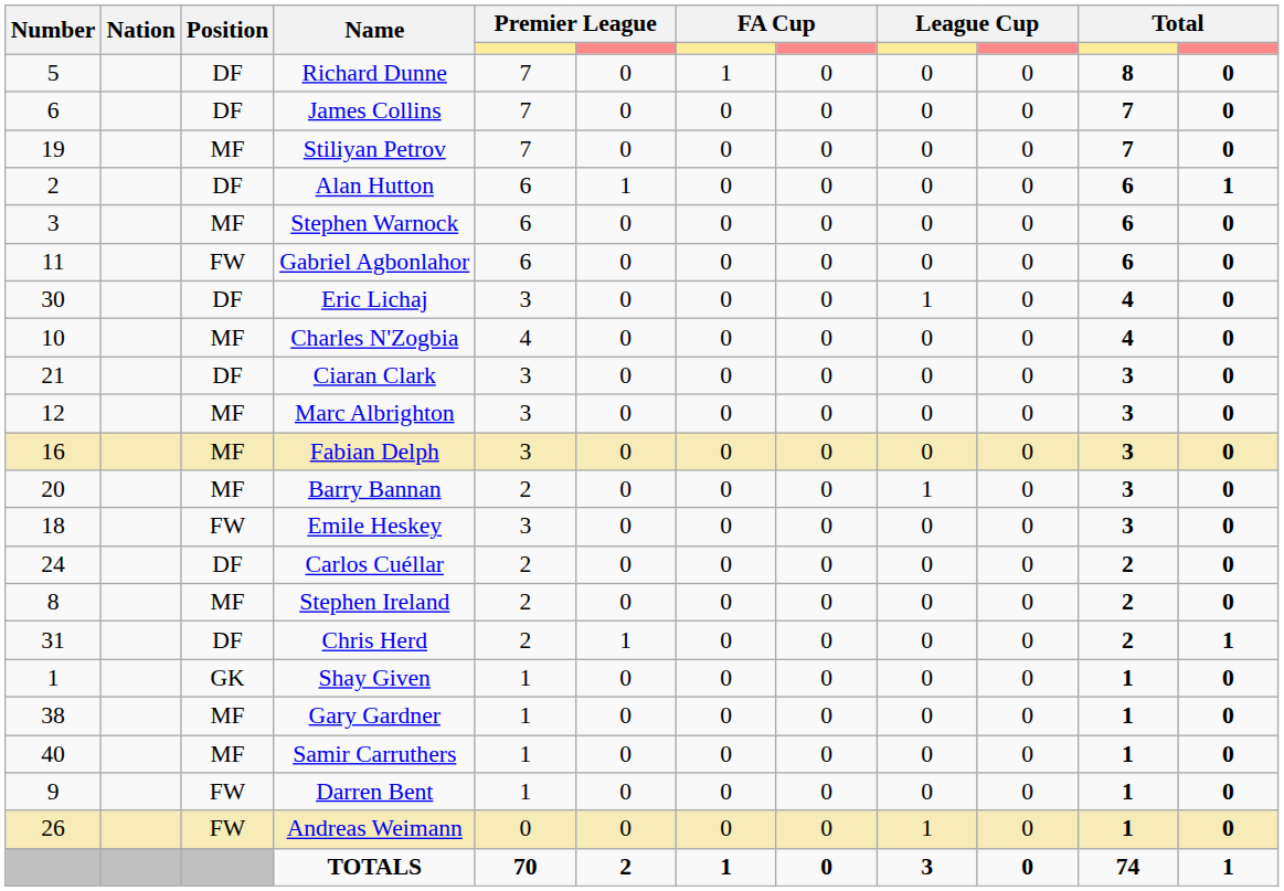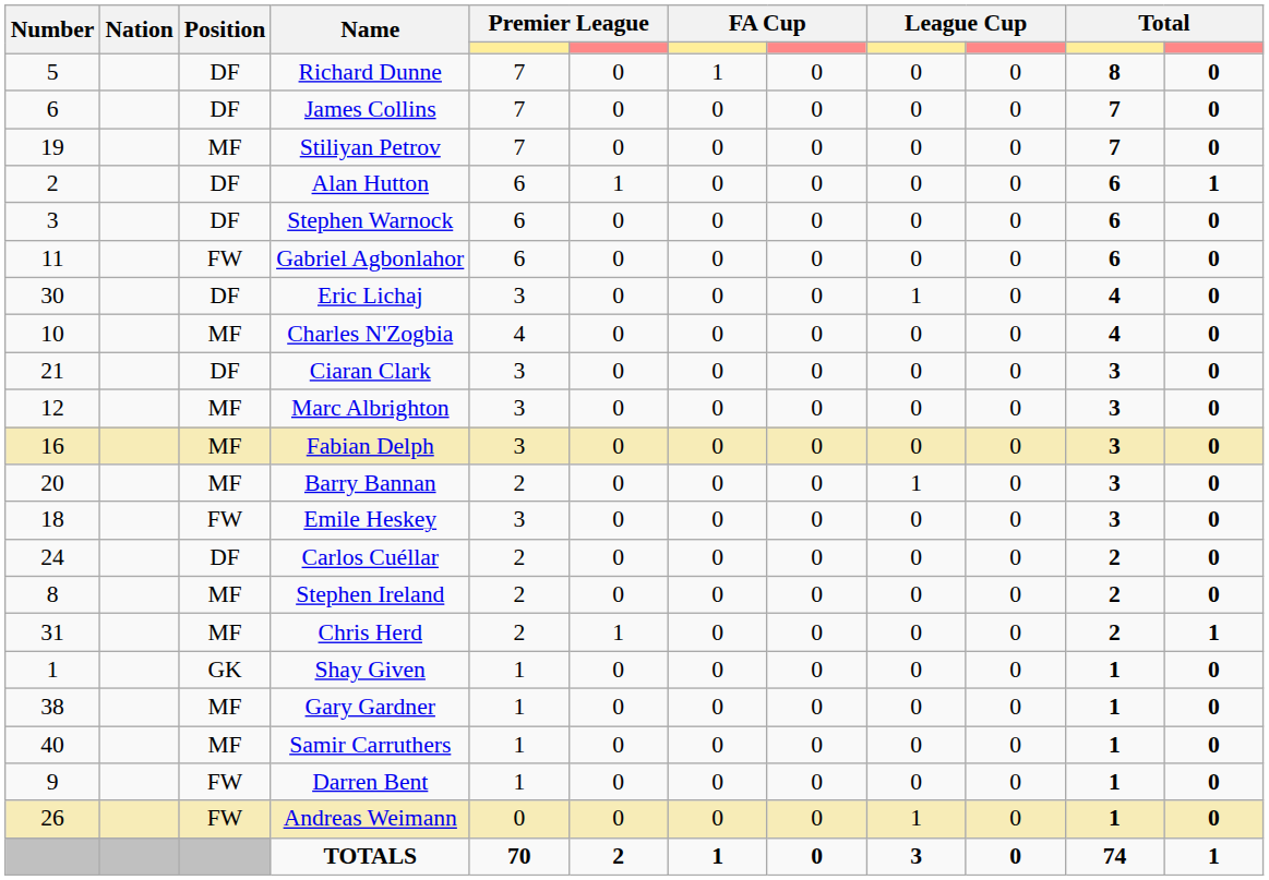 <table class="wikitable" style="text-align: center;">
 <tr>
 <th rowspan="2" align="center">Number</th>
 <th rowspan="2" align="center">Nation</th>
 <th rowspan="2" align="center">Position</th>
 <th rowspan="2" align="center">Name</th>
 <th colspan="2" align="center">Premier League</th>
 <th colspan="2" align="center">FA Cup</th>
 <th colspan="2" align="center">League Cup</th>
 <th colspan="2" align="center">Total</th>
 </tr>
 <tr>
 <th width=60 style="background: #FFEE99"></th>
 <th width=60 style="background: #FF8888"></th>
 <th width=60 style="background: #FFEE99"></th>
 <th width=60 style="background: #FF8888"></th>
 <th width=60 style="background: #FFEE99"></th>
 <th width=60 style="background: #FF8888"></th>
 <th width=60 style="background: #FFEE99"></th>
 <th width=60 style="background: #FF8888"></th>
 </tr>
 <tr>
 <td>5</td>
 <td></td>
 <td>DF</td>
 <td><a href='#'>Richard Dunne</a></td>
 <td>7</td>
 <td>0</td>
 <td>1</td>
 <td>0</td>
 <td>0</td>
 <td>0</td>
 <td><strong>8</strong></td>
 <td><strong>0</strong></td>
 </tr>
 <tr>
 <td>6</td>
 <td></td>
 <td>DF</td>
 <td><a href='#'>James Collins</a></td>
 <td>7</td>
 <td>0</td>
 <td>0</td>
 <td>0</td>
 <td>0</td>
 <td>0</td>
 <td><strong>7</strong></td>
 <td><strong>0</strong></td>
 </tr>
 <tr>
 <td>19</td>
 <td></td>
 <td>MF</td>
 <td><a href='#'>Stiliyan Petrov</a></td>
 <td>7</td>
 <td>0</td>
 <td>0</td>
 <td>0</td>
 <td>0</td>
 <td>0</td>
 <td><strong>7</strong></td>
 <td><strong>0</strong></td>
 </tr>
 <tr>
 <td>2</td>
 <td></td>
 <td>DF</td>
 <td><a href='#'>Alan Hutton</a></td>
 <td>6</td>
 <td>1</td>
 <td>0</td>
 <td>0</td>
 <td>0</td>
 <td>0</td>
 <td><strong>6</strong></td>
 <td><strong>1</strong></td>
 </tr>
 <tr>
 <td>3</td>
 <td></td>
-<td>MF</td>
+<td>DF</td>
 <td><a href='#'>Stephen Warnock</a></td>
 <td>6</td>
 <td>0</td>
 <td>0</td>
 <td>0</td>
 <td>0</td>
 <td>0</td>
 <td><strong>6</strong></td>
 <td><strong>0</strong></td>
 </tr>
 <tr>
 <td>11</td>
 <td></td>
 <td>FW</td>
 <td><a href='#'>Gabriel Agbonlahor</a></td>
 <td>6</td>
 <td>0</td>
 <td>0</td>
 <td>0</td>
 <td>0</td>
 <td>0</td>
 <td><strong>6</strong></td>
 <td><strong>0</strong></td>
 </tr>
 <tr>
 <td>30</td>
 <td></td>
 <td>DF</td>
 <td><a href='#'>Eric Lichaj</a></td>
 <td>3</td>
 <td>0</td>
 <td>0</td>
 <td>0</td>
 <td>1</td>
 <td>0</td>
 <td><strong>4</strong></td>
 <td><strong>0</strong></td>
 </tr>
 <tr>
 <td>10</td>
 <td></td>
 <td>MF</td>
 <td><a href='#'>Charles N'Zogbia</a></td>
 <td>4</td>
 <td>0</td>
 <td>0</td>
 <td>0</td>
 <td>0</td>
 <td>0</td>
 <td><strong>4</strong></td>
 <td><strong>0</strong></td>
 </tr>
 <tr>
 <td>21</td>
 <td></td>
 <td>DF</td>
 <td><a href='#'>Ciaran Clark</a></td>
 <td>3</td>
 <td>0</td>
 <td>0</td>
 <td>0</td>
 <td>0</td>
 <td>0</td>
 <td><strong>3</strong></td>
 <td><strong>0</strong></td>
 </tr>
 <tr>
 <td>12</td>
 <td></td>
 <td>MF</td>
 <td><a href='#'>Marc Albrighton</a></td>
 <td>3</td>
 <td>0</td>
 <td>0</td>
 <td>0</td>
 <td>0</td>
 <td>0</td>
 <td><strong>3</strong></td>
 <td><strong>0</strong></td>
 </tr>
 <tr>
 <td bgcolor="#F7ECB7">16</td>
 <td bgcolor="#F7ECB7"></td>
 <td bgcolor="#F7ECB7">MF</td>
 <td bgcolor="#F7ECB7"><a href='#'>Fabian Delph</a></td>
 <td bgcolor="#F7ECB7">3</td>
 <td bgcolor="#F7ECB7">0</td>
 <td bgcolor="#F7ECB7">0</td>
 <td bgcolor="#F7ECB7">0</td>
 <td bgcolor="#F7ECB7">0</td>
 <td bgcolor="#F7ECB7">0</td>
 <td bgcolor="#F7ECB7"><strong>3</strong></td>
 <td bgcolor="#F7ECB7"><strong>0</strong></td>
 </tr>
 <tr>
 <td>20</td>
 <td></td>
 <td>MF</td>
 <td><a href='#'>Barry Bannan</a></td>
 <td>2</td>
 <td>0</td>
 <td>0</td>
 <td>0</td>
 <td>1</td>
 <td>0</td>
 <td><strong>3</strong></td>
 <td><strong>0</strong></td>
 </tr>
 <tr>
 <td>18</td>
 <td></td>
 <td>FW</td>
 <td><a href='#'>Emile Heskey</a></td>
 <td>3</td>
 <td>0</td>
 <td>0</td>
 <td>0</td>
 <td>0</td>
 <td>0</td>
 <td><strong>3</strong></td>
 <td><strong>0</strong></td>
 </tr>
 <tr>
 <td>24</td>
 <td></td>
 <td>DF</td>
 <td><a href='#'>Carlos Cuéllar</a></td>
 <td>2</td>
 <td>0</td>
 <td>0</td>
 <td>0</td>
 <td>0</td>
 <td>0</td>
 <td><strong>2</strong></td>
 <td><strong>0</strong></td>
 </tr>
 <tr>
 <td>8</td>
 <td></td>
 <td>MF</td>
 <td><a href='#'>Stephen Ireland</a></td>
 <td>2</td>
 <td>0</td>
 <td>0</td>
 <td>0</td>
 <td>0</td>
 <td>0</td>
 <td><strong>2</strong></td>
 <td><strong>0</strong></td>
 </tr>
 <tr>
 <td>31</td>
 <td></td>
-<td>DF</td>
+<td>MF</td>
 <td><a href='#'>Chris Herd</a></td>
 <td>2</td>
 <td>1</td>
 <td>0</td>
 <td>0</td>
 <td>0</td>
 <td>0</td>
 <td><strong>2</strong></td>
 <td><strong>1</strong></td>
 </tr>
 <tr>
 <td>1</td>
 <td></td>
 <td>GK</td>
 <td><a href='#'>Shay Given</a></td>
 <td>1</td>
 <td>0</td>
 <td>0</td>
 <td>0</td>
 <td>0</td>
 <td>0</td>
 <td><strong>1</strong></td>
 <td><strong>0</strong></td>
 </tr>
 <tr>
 <td>38</td>
 <td></td>
 <td>MF</td>
 <td><a href='#'>Gary Gardner</a></td>
 <td>1</td>
 <td>0</td>
 <td>0</td>
 <td>0</td>
 <td>0</td>
 <td>0</td>
 <td><strong>1</strong></td>
 <td><strong>0</strong></td>
 </tr>
 <tr>
 <td>40</td>
 <td></td>
 <td>MF</td>
 <td><a href='#'>Samir Carruthers</a></td>
 <td>1</td>
 <td>0</td>
 <td>0</td>
 <td>0</td>
 <td>0</td>
 <td>0</td>
 <td><strong>1</strong></td>
 <td><strong>0</strong></td>
 </tr>
 <tr>
 <td>9</td>
 <td></td>
 <td>FW</td>
 <td><a href='#'>Darren Bent</a></td>
 <td>1</td>
 <td>0</td>
 <td>0</td>
 <td>0</td>
 <td>0</td>
 <td>0</td>
 <td><strong>1</strong></td>
 <td><strong>0</strong></td>
 </tr>
 <tr>
 <td bgcolor="#F7ECB7">26</td>
 <td bgcolor="#F7ECB7"></td>
 <td bgcolor="#F7ECB7">FW</td>
 <td bgcolor="#F7ECB7"><a href='#'>Andreas Weimann</a></td>
 <td bgcolor="#F7ECB7">0</td>
 <td bgcolor="#F7ECB7">0</td>
 <td bgcolor="#F7ECB7">0</td>
 <td bgcolor="#F7ECB7">0</td>
 <td bgcolor="#F7ECB7">1</td>
 <td bgcolor="#F7ECB7">0</td>
 <td bgcolor="#F7ECB7"><strong>1</strong></td>
 <td bgcolor="#F7ECB7"><strong>0</strong></td>
 </tr>
 <tr>
 <th style="background: #C0C0C0"></th>
 <th style="background: #C0C0C0"></th>
 <th style="background: #C0C0C0"></th>
 <td><strong>TOTALS</strong></td>
 <td><strong>70</strong></td>
 <td><strong>2</strong></td>
 <td><strong>1</strong></td>
 <td><strong>0</strong></td>
 <td><strong>3</strong></td>
 <td><strong>0</strong></td>
 <td><strong>74</strong></td>
 <td><strong>1</strong></td>
 </tr>
 </table>
